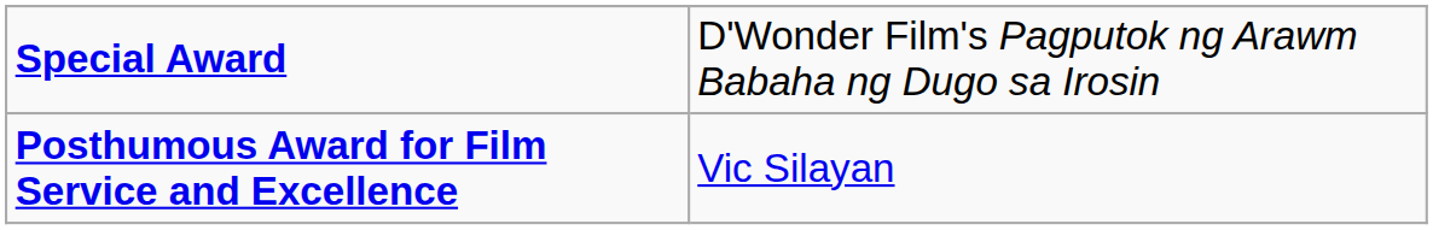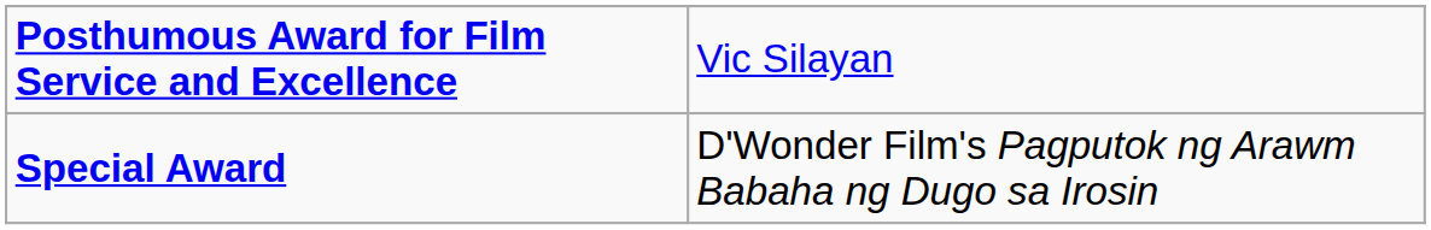 <table class="wikitable" width=45%>
 <tr style="background:#bebebe;">
+</tr>
+<tr>
+<td><strong><a href='#'>Posthumous Award for Film Service and Excellence</a></strong></td>
+<td><a href='#'>Vic Silayan</a></td>
 </tr>
 <tr>
 <td><strong><a href='#'>Special Award</a></strong></td>
 <td>D'Wonder Film's <em>Pagputok ng Arawm Babaha ng Dugo sa Irosin</em></td>
 </tr>
-<tr>
-<td><strong><a href='#'>Posthumous Award for Film Service and Excellence</a></strong></td>
-<td><a href='#'>Vic Silayan</a></td>
-</tr>
 </table>
